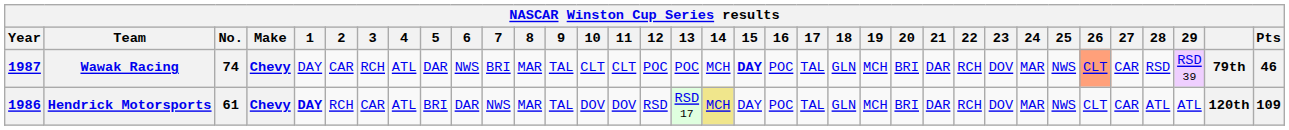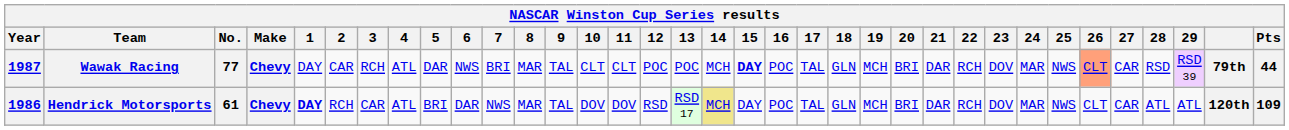 <table class="wikitable" style="text-align:center; font-size:75%">
 <tr>
 <th colspan=45><a href='#'>NASCAR</a> <a href='#'>Winston Cup Series</a> results</th>
 </tr>
 <tr>
 <th>Year</th>
 <th>Team</th>
 <th>No.</th>
 <th>Make</th>
 <th>1</th>
 <th>2</th>
 <th>3</th>
 <th>4</th>
 <th>5</th>
 <th>6</th>
 <th>7</th>
 <th>8</th>
 <th>9</th>
 <th>10</th>
 <th>11</th>
 <th>12</th>
 <th>13</th>
 <th>14</th>
 <th>15</th>
 <th>16</th>
 <th>17</th>
 <th>18</th>
 <th>19</th>
 <th>20</th>
 <th>21</th>
 <th>22</th>
 <th>23</th>
 <th>24</th>
 <th>25</th>
 <th>26</th>
 <th>27</th>
 <th>28</th>
 <th>29</th>
 <th></th>
 <th>Pts</th>
 </tr>
 <tr>
 <th><a href='#'>1987</a></th>
 <th><a href='#'>Wawak Racing</a></th>
-<th>74</th>
+<th>77</th>
 <th><a href='#'>Chevy</a></th>
 <td><a href='#'>DAY</a></td>
 <td><a href='#'>CAR</a></td>
 <td><a href='#'>RCH</a></td>
 <td><a href='#'>ATL</a></td>
 <td><a href='#'>DAR</a></td>
 <td><a href='#'>NWS</a></td>
 <td><a href='#'>BRI</a></td>
 <td><a href='#'>MAR</a></td>
 <td><a href='#'>TAL</a></td>
 <td><a href='#'>CLT</a></td>
 <td><a href='#'>CLT</a></td>
 <td><a href='#'>POC</a></td>
 <td><a href='#'>POC</a></td>
 <td><a href='#'>MCH</a></td>
 <td><strong><a href='#'>DAY</a></strong></td>
 <td><a href='#'>POC</a></td>
 <td><a href='#'>TAL</a></td>
 <td><a href='#'>GLN</a></td>
 <td><a href='#'>MCH</a></td>
 <td><a href='#'>BRI</a></td>
 <td><a href='#'>DAR</a></td>
 <td><a href='#'>RCH</a></td>
 <td><a href='#'>DOV</a></td>
 <td><a href='#'>MAR</a></td>
 <td><a href='#'>NWS</a></td>
 <td style="background: lightsalmon;"><a href='#'>CLT</a></td>
 <td><a href='#'>CAR</a></td>
 <td><a href='#'>RSD</a></td>
 <td style="background:#EFCFFF;"><a href='#'>RSD</a><br><small>39</small></td>
 <th>79th</th>
-<th>46</th>
+<th>44</th>
 </tr>
 <tr>
 <th><a href='#'>1986</a></th>
 <th><a href='#'>Hendrick Motorsports</a></th>
 <th>61</th>
 <th><a href='#'>Chevy</a></th>
 <td><strong><a href='#'>DAY</a></strong></td>
 <td><a href='#'>RCH</a></td>
 <td><a href='#'>CAR</a></td>
 <td><a href='#'>ATL</a></td>
 <td><a href='#'>BRI</a></td>
 <td><a href='#'>DAR</a></td>
 <td><a href='#'>NWS</a></td>
 <td><a href='#'>MAR</a></td>
 <td><a href='#'>TAL</a></td>
 <td><a href='#'>DOV</a></td>
 <td><a href='#'>DOV</a></td>
 <td><a href='#'>RSD</a></td>
 <td style="background:#DFFFDF;"><a href='#'>RSD</a><br><small>17</small></td>
 <td style="background: khaki;"><a href='#'>MCH</a></td>
 <td><a href='#'>DAY</a></td>
 <td><a href='#'>POC</a></td>
 <td><a href='#'>TAL</a></td>
 <td><a href='#'>GLN</a></td>
 <td><a href='#'>MCH</a></td>
 <td><a href='#'>BRI</a></td>
 <td><a href='#'>DAR</a></td>
 <td><a href='#'>RCH</a></td>
 <td><a href='#'>DOV</a></td>
 <td><a href='#'>MAR</a></td>
 <td><a href='#'>NWS</a></td>
 <td><a href='#'>CLT</a></td>
 <td><a href='#'>CAR</a></td>
 <td><a href='#'>ATL</a></td>
 <td><a href='#'>ATL</a></td>
 <th>120th</th>
 <th>109</th>
 </tr>
 </table>
